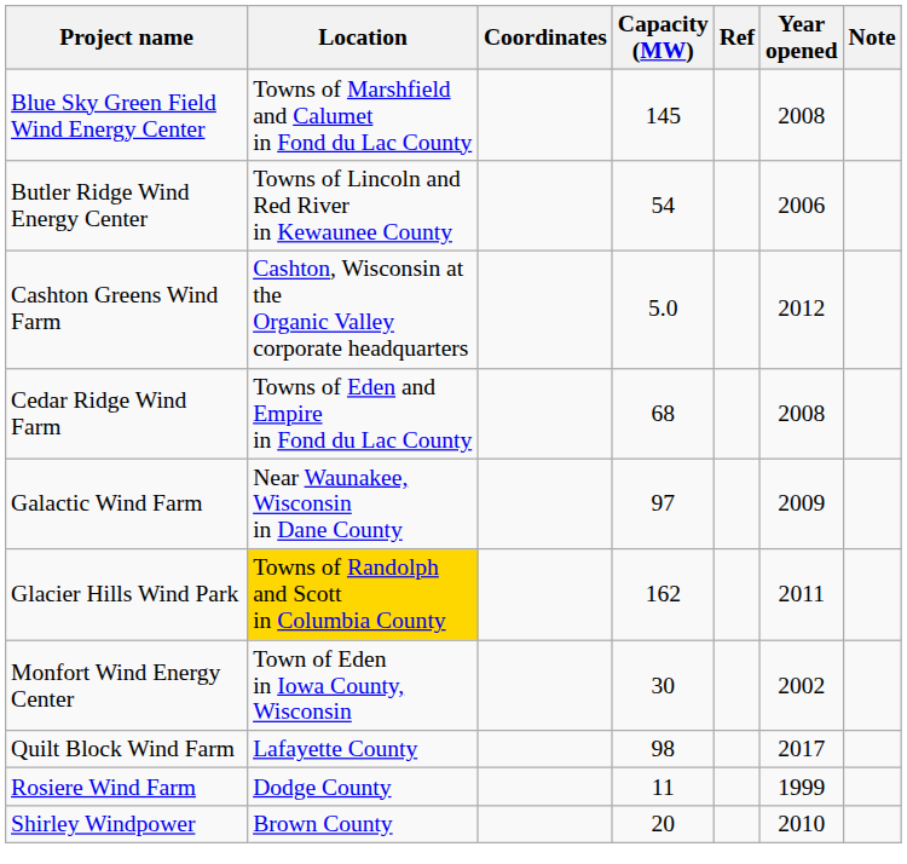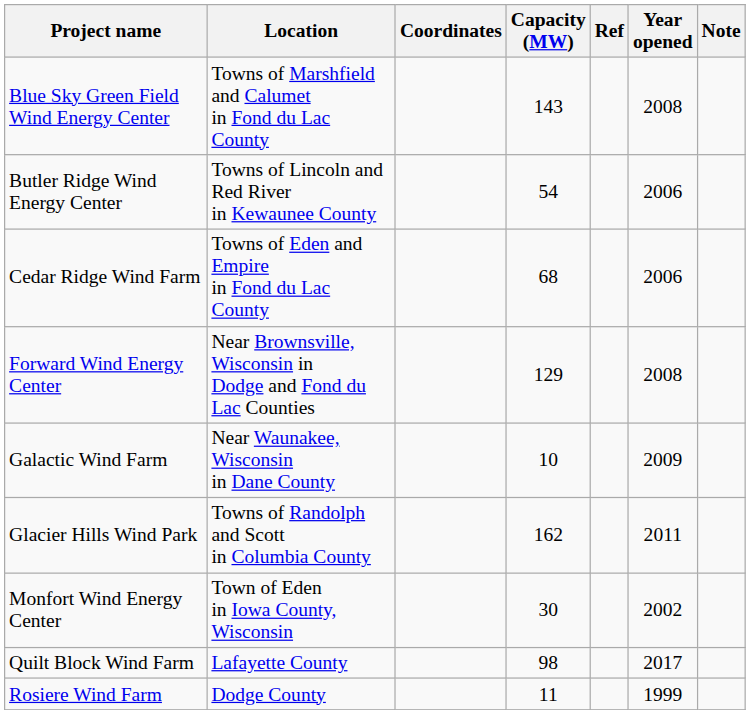 <table class="wikitable sortable">
 <tr>
 <th>Project name</th>
 <th>Location</th>
 <th>Coordinates</th>
 <th>Capacity<br>(<a href='#'>MW</a>)</th>
 <th>Ref</th>
 <th>Year<br>opened</th>
 <th>Note</th>
 </tr>
 <tr>
 <td><a href='#'>Blue Sky Green Field Wind Energy Center</a></td>
 <td>Towns of <a href='#'>Marshfield</a> and <a href='#'>Calumet</a><br>in <a href='#'>Fond du Lac County</a></td>
 <td></td>
-<td align="center">145</td>
+<td align="center">143</td>
 <td></td>
 <td align="center">2008</td>
 <td></td>
 </tr>
 <tr>
 <td>Butler Ridge Wind Energy Center</td>
 <td>Towns of Lincoln and Red River<br>in <a href='#'>Kewaunee County</a></td>
 <td></td>
 <td align="center">54</td>
 <td></td>
 <td align="center">2006</td>
 <td></td>
 </tr>
 <tr>
-<td>Cashton Greens Wind Farm</td>
-<td><a href='#'>Cashton</a>, Wisconsin at the<br><a href='#'>Organic Valley</a> corporate headquarters</td>
-<td></td>
-<td align="center">5.0</td>
-<td></td>
-<td align="center">2012</td>
-<td></td>
-</tr>
-<tr>
 <td>Cedar Ridge Wind Farm</td>
 <td>Towns of <a href='#'>Eden</a> and <a href='#'>Empire</a><br>in <a href='#'>Fond du Lac County</a></td>
 <td></td>
 <td align="center">68</td>
+<td></td>
+<td align="center">2006</td>
+<td></td>
+</tr>
+<tr>
+<td><a href='#'>Forward Wind Energy Center</a></td>
+<td>Near <a href='#'>Brownsville, Wisconsin</a> in<br><a href='#'>Dodge</a> and <a href='#'>Fond du Lac</a> Counties</td>
+<td></td>
+<td align="center">129</td>
 <td></td>
 <td align="center">2008</td>
 <td></td>
 </tr>
 <tr>
 <td>Galactic Wind Farm</td>
 <td>Near <a href='#'>Waunakee, Wisconsin</a><br>in <a href='#'>Dane County</a></td>
 <td></td>
-<td align="center">97</td>
+<td align="center">10</td>
 <td></td>
 <td align="center">2009</td>
 <td></td>
 </tr>
 <tr>
 <td>Glacier Hills Wind Park</td>
-<td style="background: gold;">Towns of <a href='#'>Randolph</a> and Scott<br>in <a href='#'>Columbia County</a></td>
+<td>Towns of <a href='#'>Randolph</a> and Scott<br>in <a href='#'>Columbia County</a></td>
 <td></td>
 <td align="center">162</td>
 <td></td>
 <td align="center">2011</td>
 <td></td>
 </tr>
 <tr>
 <td>Monfort Wind Energy Center</td>
 <td>Town of Eden<br>in <a href='#'>Iowa County, Wisconsin</a></td>
 <td></td>
 <td align="center">30</td>
 <td></td>
 <td align="center">2002</td>
 <td></td>
 </tr>
 <tr>
 <td>Quilt Block Wind Farm</td>
 <td><a href='#'>Lafayette County</a></td>
 <td></td>
 <td align="center">98</td>
 <td></td>
 <td align="center">2017</td>
 <td></td>
 </tr>
 <tr>
 <td><a href='#'>Rosiere Wind Farm</a></td>
 <td><a href='#'>Dodge County</a></td>
 <td></td>
 <td align="center">11</td>
 <td></td>
 <td align="center">1999</td>
 <td></td>
 </tr>
-<tr>
-<td><a href='#'>Shirley Windpower</a></td>
-<td><a href='#'>Brown County</a></td>
-<td></td>
-<td align="center">20</td>
-<td></td>
-<td align="center">2010</td>
-<td></td>
-</tr>
 </table>
